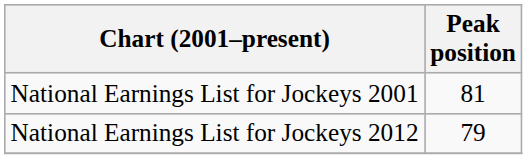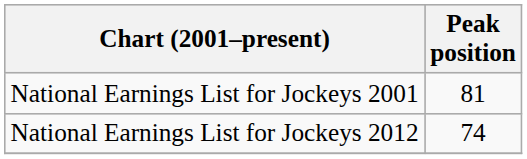 <table class="wikitable sortable">
 <tr>
 <th>Chart (2001–present)</th>
 <th>Peak<br>position</th>
 </tr>
 <tr>
 <td>National Earnings List for Jockeys 2001</td>
 <td style="text-align:center;">81</td>
 </tr>
 <tr>
 <td>National Earnings List for Jockeys 2012</td>
-<td style="text-align:center;">79</td>
+<td style="text-align:center;">74</td>
 </tr>
 <tr>
 </tr>
 </table>
